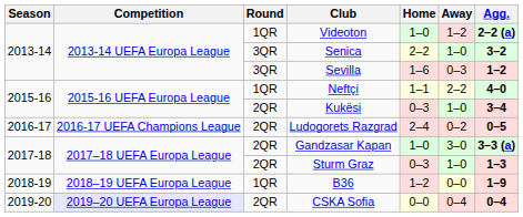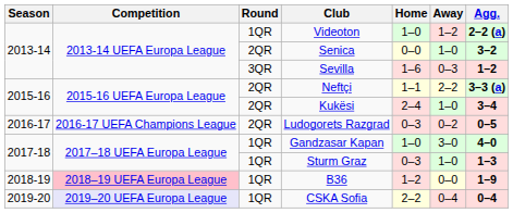 <table class="wikitable" style="text-align:center">
 <tr>
 <th>Season</th>
 <th>Competition</th>
 <th>Round</th>
 <th>Club</th>
 <th>Home</th>
 <th>Away</th>
 <th><a href='#'>Agg.</a></th>
 </tr>
 <tr>
 <td rowspan="3">2013-14</td>
 <td rowspan="3"><a href='#'>2013-14 UEFA Europa League</a></td>
 <td>1QR</td>
 <td> <a href='#'>Videoton</a></td>
 <td bgcolor="#dfd">1–0</td>
 <td bgcolor="#fdd">1–2</td>
 <td bgcolor="#dfd"><strong>2–2 (<a href='#'>a</a>)</strong></td>
 </tr>
 <tr>
-<td>3QR</td>
+<td>2QR</td>
 <td> <a href='#'>Senica</a></td>
-<td bgcolor="#ffd">2–2</td>
+<td bgcolor="#ffd">0–0</td>
 <td bgcolor="#dfd">1–0</td>
 <td bgcolor="#dfd"><strong>3–2</strong></td>
 </tr>
 <tr>
 <td>3QR</td>
 <td> <a href='#'>Sevilla</a></td>
 <td bgcolor="#fdd">1–6</td>
 <td bgcolor="#fdd">0–3</td>
 <td bgcolor="#fdd"><strong>1–2</strong></td>
 </tr>
 <tr>
 <td rowspan="2">2015-16</td>
 <td rowspan="2"><a href='#'>2015-16 UEFA Europa League</a></td>
-<td>1QR</td>
+<td>2QR</td>
 <td> <a href='#'>Neftçi</a></td>
 <td bgcolor="#ffd">1–1</td>
 <td bgcolor="#ffd">2–2</td>
-<td bgcolor="#dfd"><strong>4–0</strong></td>
+<td bgcolor="#dfd"><strong>3–3 (<a href='#'>a</a>)</strong></td>
 </tr>
 <tr>
 <td>2QR</td>
 <td> <a href='#'>Kukësi</a></td>
-<td bgcolor="#fdd">0–3</td>
+<td bgcolor="#fdd">2–4</td>
 <td bgcolor="#dfd">1–0</td>
 <td bgcolor="#fdd"><strong>3–4</strong></td>
 </tr>
 <tr>
 <td>2016-17</td>
 <td><a href='#'>2016-17 UEFA Champions League</a></td>
 <td>2QR</td>
 <td> <a href='#'>Ludogorets Razgrad</a></td>
-<td bgcolor="#fdd">2–4</td>
+<td bgcolor="#fdd">0–3</td>
 <td bgcolor="#fdd">0–2</td>
 <td bgcolor="#fdd"><strong>0–5</strong></td>
 </tr>
 <tr>
 <td rowspan="2">2017-18</td>
 <td rowspan="2"><a href='#'>2017–18 UEFA Europa League</a></td>
-<td>2QR</td>
+<td>1QR</td>
 <td> <a href='#'>Gandzasar Kapan</a></td>
 <td bgcolor="#dfd">1–0</td>
 <td bgcolor="#dfd">3–0</td>
-<td bgcolor="#dfd"><strong>3–3 (<a href='#'>a</a>)</strong></td>
+<td bgcolor="#dfd"><strong>4–0</strong></td>
 </tr>
 <tr>
-<td>2QR</td>
+<td>1QR</td>
 <td> <a href='#'>Sturm Graz</a></td>
 <td bgcolor="#fdd">0–3</td>
 <td bgcolor="#dfd">1–0</td>
 <td bgcolor="#fdd"><strong>1–3</strong></td>
 </tr>
 <tr>
 <td>2018-19</td>
-<td><a href='#'>2018–19 UEFA Europa League</a></td>
+<td style="background: pink;"><a href='#'>2018–19 UEFA Europa League</a></td>
 <td>1QR</td>
 <td> <a href='#'>B36</a></td>
 <td bgcolor="#fdd">1–2</td>
 <td bgcolor="#ffd">0–0</td>
 <td bgcolor="#fdd"><strong>1–9</strong></td>
 </tr>
 <tr>
 <td>2019-20</td>
 <td style="background: lavender;"><a href='#'>2019–20 UEFA Europa League</a></td>
-<td>2QR</td>
+<td>1QR</td>
 <td> <a href='#'>CSKA Sofia</a></td>
-<td bgcolor="#ffd">0–0</td>
+<td bgcolor="#ffd">2–2</td>
 <td bgcolor="#fdd">0–4</td>
 <td bgcolor="#fdd"><strong>0–4</strong></td>
 </tr>
 </table>
